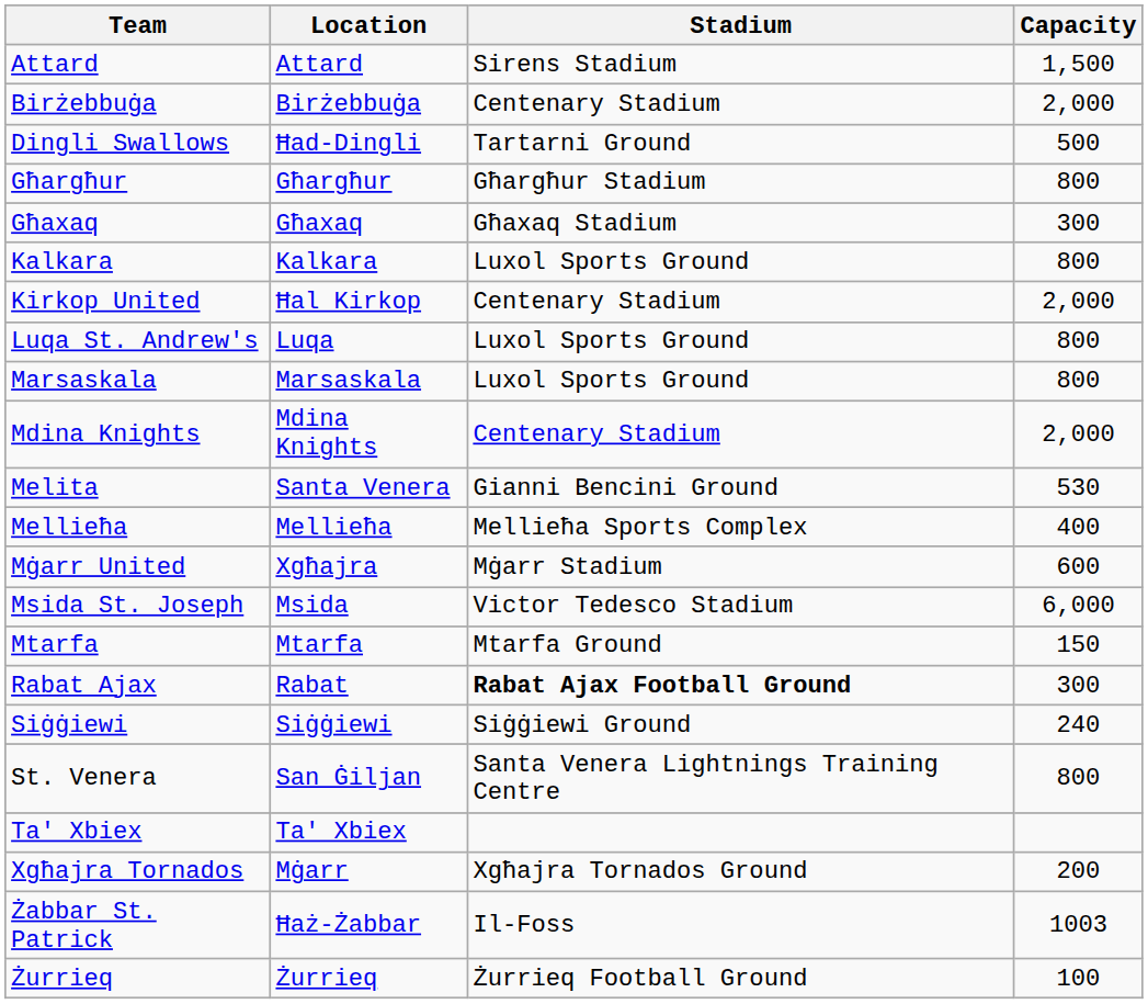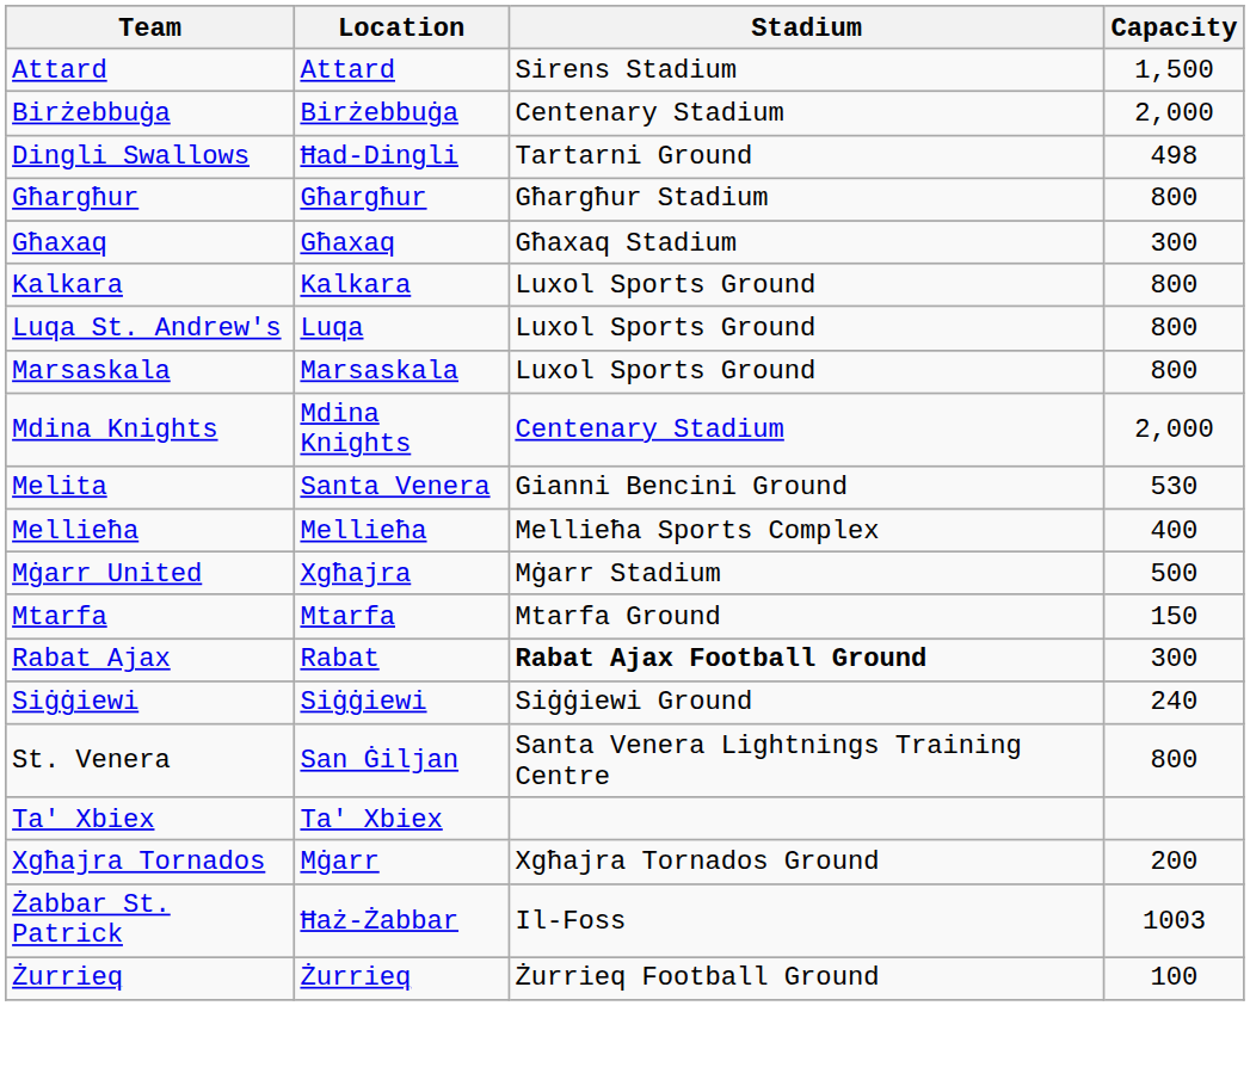 <table class="wikitable sortable">
 <tr>
 <th>Team</th>
 <th>Location</th>
 <th>Stadium</th>
 <th>Capacity</th>
 </tr>
 <tr>
 <td><a href='#'>Attard</a></td>
 <td><a href='#'>Attard</a></td>
 <td>Sirens Stadium</td>
 <td align="center">1,500</td>
 </tr>
 <tr>
 <td><a href='#'>Birżebbuġa</a></td>
 <td><a href='#'>Birżebbuġa</a></td>
 <td>Centenary Stadium</td>
 <td align="center">2,000</td>
 </tr>
 <tr>
 <td><a href='#'>Dingli Swallows</a></td>
 <td><a href='#'>Ħad-Dingli</a></td>
 <td>Tartarni Ground</td>
-<td align="center">500</td>
+<td align="center">498</td>
 </tr>
 <tr>
 <td><a href='#'>Għargħur</a></td>
 <td><a href='#'>Għargħur</a></td>
 <td>Għargħur Stadium</td>
 <td align="center">800</td>
 </tr>
 <tr>
 <td><a href='#'>Għaxaq</a></td>
 <td><a href='#'>Għaxaq</a></td>
 <td>Għaxaq Stadium</td>
 <td align="center">300</td>
 </tr>
 <tr>
 <td><a href='#'>Kalkara</a></td>
 <td><a href='#'>Kalkara</a></td>
 <td>Luxol Sports Ground</td>
 <td align="center">800</td>
-</tr>
-<tr>
-<td><a href='#'>Kirkop United</a></td>
-<td><a href='#'>Ħal Kirkop</a></td>
-<td>Centenary Stadium</td>
-<td align="center">2,000</td>
 </tr>
 <tr>
 <td><a href='#'>Luqa St. Andrew's</a></td>
 <td><a href='#'>Luqa</a></td>
 <td>Luxol Sports Ground</td>
 <td align="center">800</td>
 </tr>
 <tr>
 <td><a href='#'>Marsaskala</a></td>
 <td><a href='#'>Marsaskala</a></td>
 <td>Luxol Sports Ground</td>
 <td align="center">800</td>
 </tr>
 <tr>
 <td><a href='#'>Mdina Knights</a></td>
 <td><a href='#'>Mdina Knights</a></td>
 <td><a href='#'>Centenary Stadium</a></td>
 <td align="center">2,000</td>
 </tr>
 <tr>
 <td><a href='#'>Melita</a></td>
 <td><a href='#'>Santa Venera</a></td>
 <td>Gianni Bencini Ground</td>
 <td align="center">530</td>
 </tr>
 <tr>
 <td><a href='#'>Mellieħa</a></td>
 <td><a href='#'>Mellieħa</a></td>
 <td>Mellieħa Sports Complex</td>
 <td align="center">400</td>
 </tr>
 <tr>
 <td><a href='#'>Mġarr United</a></td>
 <td><a href='#'>Xgħajra</a></td>
 <td>Mġarr Stadium</td>
-<td align="center">600</td>
-</tr>
-<tr>
-<td><a href='#'>Msida St. Joseph</a></td>
-<td><a href='#'>Msida</a></td>
-<td>Victor Tedesco Stadium</td>
-<td align="center">6,000</td>
+<td align="center">500</td>
 </tr>
 <tr>
 <td><a href='#'>Mtarfa</a></td>
 <td><a href='#'>Mtarfa</a></td>
 <td>Mtarfa Ground</td>
 <td align="center">150</td>
 </tr>
 <tr>
 <td><a href='#'>Rabat Ajax</a></td>
 <td><a href='#'>Rabat</a></td>
 <td><strong>Rabat Ajax Football Ground</strong></td>
 <td align="center">300</td>
 </tr>
 <tr>
 <td><a href='#'>Siġġiewi</a></td>
 <td><a href='#'>Siġġiewi</a></td>
 <td>Siġġiewi Ground</td>
 <td align="center">240</td>
 </tr>
 <tr>
 <td>St. Venera</td>
 <td><a href='#'>San Ġiljan</a></td>
 <td>Santa Venera Lightnings Training Centre</td>
 <td align="center">800</td>
 </tr>
 <tr>
 <td><a href='#'>Ta' Xbiex</a></td>
 <td><a href='#'>Ta' Xbiex</a></td>
 <td></td>
 <td align="center"></td>
 </tr>
 <tr>
 <td><a href='#'>Xgħajra Tornados</a></td>
 <td><a href='#'>Mġarr</a></td>
 <td>Xgħajra Tornados Ground</td>
 <td align="center">200</td>
 </tr>
 <tr>
 <td><a href='#'>Żabbar St. Patrick</a></td>
 <td><a href='#'>Ħaż-Żabbar</a></td>
 <td>Il-Foss</td>
 <td align="center">1003</td>
 </tr>
 <tr>
 <td><a href='#'>Żurrieq</a></td>
 <td><a href='#'>Żurrieq</a></td>
 <td>Żurrieq Football Ground</td>
 <td align="center">100</td>
 </tr>
 </table>
